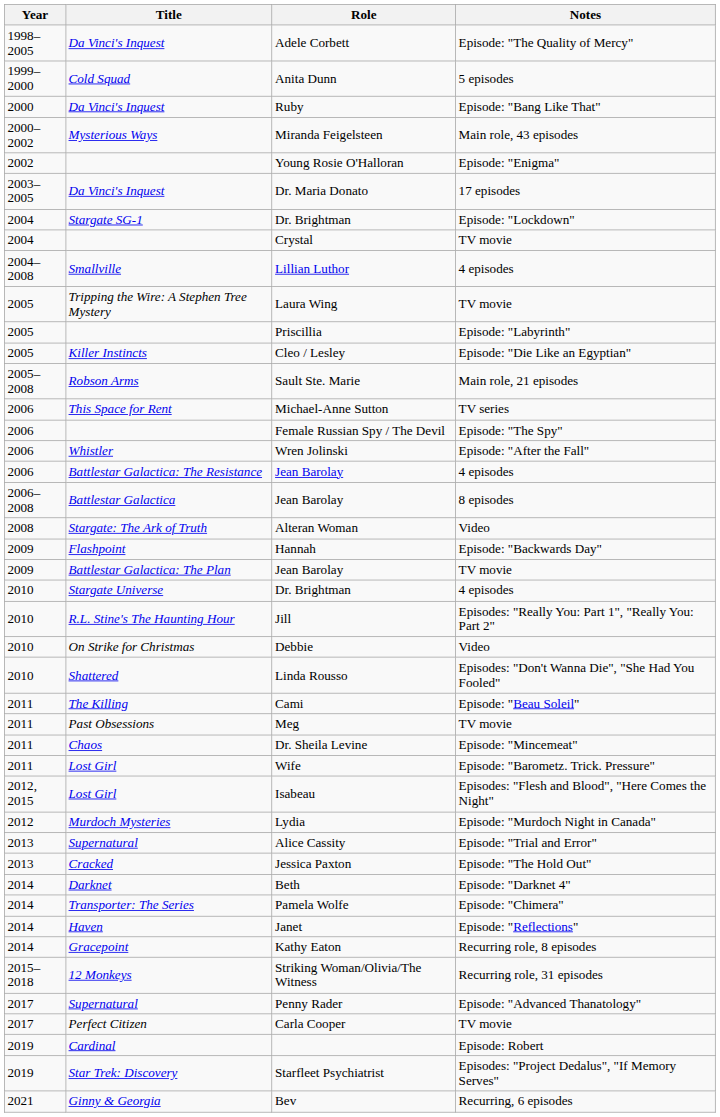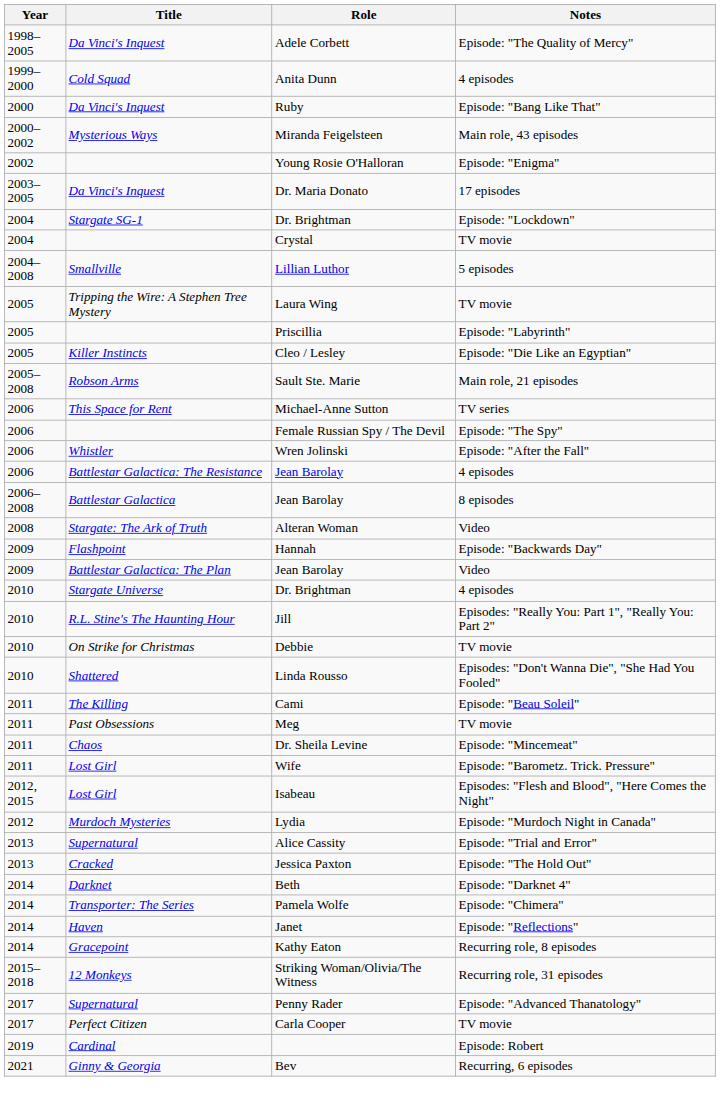 <table class="wikitable sortable">
 <tr>
 <th>Year</th>
 <th>Title</th>
 <th>Role</th>
 <th class="unsortable">Notes</th>
 </tr>
 <tr>
 <td>1998–2005</td>
 <td><em><a href='#'>Da Vinci's Inquest</a></em></td>
 <td>Adele Corbett</td>
 <td>Episode: "The Quality of Mercy"</td>
 </tr>
 <tr>
 <td>1999–2000</td>
 <td><em><a href='#'>Cold Squad</a></em></td>
 <td>Anita Dunn</td>
-<td>5 episodes</td>
+<td>4 episodes</td>
 </tr>
 <tr>
 <td>2000</td>
 <td><em><a href='#'>Da Vinci's Inquest</a></em></td>
 <td>Ruby</td>
 <td>Episode: "Bang Like That"</td>
 </tr>
 <tr>
 <td>2000–2002</td>
 <td><em><a href='#'>Mysterious Ways</a></em></td>
 <td>Miranda Feigelsteen</td>
 <td>Main role, 43 episodes</td>
 </tr>
 <tr>
 <td>2002</td>
 <td><em></em></td>
 <td>Young Rosie O'Halloran</td>
 <td>Episode: "Enigma"</td>
 </tr>
 <tr>
 <td>2003–2005</td>
 <td><em><a href='#'>Da Vinci's Inquest</a></em></td>
 <td>Dr. Maria Donato</td>
 <td>17 episodes</td>
 </tr>
 <tr>
 <td>2004</td>
 <td><em><a href='#'>Stargate SG-1</a></em></td>
 <td>Dr. Brightman</td>
 <td>Episode: "Lockdown"</td>
 </tr>
 <tr>
 <td>2004</td>
 <td><em></em></td>
 <td>Crystal</td>
 <td>TV movie</td>
 </tr>
 <tr>
 <td>2004–2008</td>
 <td><em><a href='#'>Smallville</a></em></td>
 <td><a href='#'>Lillian Luthor</a></td>
-<td>4 episodes</td>
+<td>5 episodes</td>
 </tr>
 <tr>
 <td>2005</td>
 <td><em>Tripping the Wire: A Stephen Tree Mystery</em></td>
 <td>Laura Wing</td>
 <td>TV movie</td>
 </tr>
 <tr>
 <td>2005</td>
 <td><em></em></td>
 <td>Priscillia</td>
 <td>Episode: "Labyrinth"</td>
 </tr>
 <tr>
 <td>2005</td>
 <td><em><a href='#'>Killer Instincts</a></em></td>
 <td>Cleo / Lesley</td>
 <td>Episode: "Die Like an Egyptian"</td>
 </tr>
 <tr>
 <td>2005–2008</td>
 <td><em><a href='#'>Robson Arms</a></em></td>
 <td>Sault Ste. Marie</td>
 <td>Main role, 21 episodes</td>
 </tr>
 <tr>
 <td>2006</td>
 <td><em><a href='#'>This Space for Rent</a></em></td>
 <td>Michael-Anne Sutton</td>
 <td>TV series</td>
 </tr>
 <tr>
 <td>2006</td>
 <td><em></em></td>
 <td>Female Russian Spy / The Devil</td>
 <td>Episode: "The Spy"</td>
 </tr>
 <tr>
 <td>2006</td>
 <td><em><a href='#'>Whistler</a></em></td>
 <td>Wren Jolinski</td>
 <td>Episode: "After the Fall"</td>
 </tr>
 <tr>
 <td>2006</td>
 <td><em><a href='#'>Battlestar Galactica: The Resistance</a></em></td>
 <td><a href='#'>Jean Barolay</a></td>
 <td>4 episodes</td>
 </tr>
 <tr>
 <td>2006–2008</td>
 <td><em><a href='#'>Battlestar Galactica</a></em></td>
 <td>Jean Barolay</td>
 <td>8 episodes</td>
 </tr>
 <tr>
 <td>2008</td>
 <td><em><a href='#'>Stargate: The Ark of Truth</a></em></td>
 <td>Alteran Woman</td>
 <td>Video</td>
 </tr>
 <tr>
 <td>2009</td>
 <td><em><a href='#'>Flashpoint</a></em></td>
 <td>Hannah</td>
 <td>Episode: "Backwards Day"</td>
 </tr>
 <tr>
 <td>2009</td>
 <td><em><a href='#'>Battlestar Galactica: The Plan</a></em></td>
 <td>Jean Barolay</td>
-<td>TV movie</td>
+<td>Video</td>
 </tr>
 <tr>
 <td>2010</td>
 <td><em><a href='#'>Stargate Universe</a></em></td>
 <td>Dr. Brightman</td>
 <td>4 episodes</td>
 </tr>
 <tr>
 <td>2010</td>
 <td><em><a href='#'>R.L. Stine's The Haunting Hour</a></em></td>
 <td>Jill</td>
 <td>Episodes: "Really You: Part 1", "Really You: Part 2"</td>
 </tr>
 <tr>
 <td>2010</td>
 <td><em>On Strike for Christmas</em></td>
 <td>Debbie</td>
-<td>Video</td>
+<td>TV movie</td>
 </tr>
 <tr>
 <td>2010</td>
 <td><em><a href='#'>Shattered</a></em></td>
 <td>Linda Rousso</td>
 <td>Episodes: "Don't Wanna Die", "She Had You Fooled"</td>
 </tr>
 <tr>
 <td>2011</td>
 <td data-sort-value="Killing, The"><em><a href='#'>The Killing</a></em></td>
 <td>Cami</td>
 <td>Episode: "<a href='#'>Beau Soleil</a>"</td>
 </tr>
 <tr>
 <td>2011</td>
 <td><em>Past Obsessions</em></td>
 <td>Meg</td>
 <td>TV movie</td>
 </tr>
 <tr>
 <td>2011</td>
 <td><em><a href='#'>Chaos</a></em></td>
 <td>Dr. Sheila Levine</td>
 <td>Episode: "Mincemeat"</td>
 </tr>
 <tr>
 <td>2011</td>
 <td><em><a href='#'>Lost Girl</a></em></td>
 <td>Wife</td>
 <td>Episode: "Barometz. Trick. Pressure"</td>
 </tr>
 <tr>
 <td>2012, 2015</td>
 <td><em><a href='#'>Lost Girl</a></em></td>
 <td>Isabeau</td>
 <td>Episodes: "Flesh and Blood", "Here Comes the Night"</td>
 </tr>
 <tr>
 <td>2012</td>
 <td><em><a href='#'>Murdoch Mysteries</a></em></td>
 <td>Lydia</td>
 <td>Episode: "Murdoch Night in Canada"</td>
 </tr>
 <tr>
 <td>2013</td>
 <td><em><a href='#'>Supernatural</a></em></td>
 <td>Alice Cassity</td>
 <td>Episode: "Trial and Error"</td>
 </tr>
 <tr>
 <td>2013</td>
 <td><em><a href='#'>Cracked</a></em></td>
 <td>Jessica Paxton</td>
 <td>Episode: "The Hold Out"</td>
 </tr>
 <tr>
 <td>2014</td>
 <td><em><a href='#'>Darknet</a></em></td>
 <td>Beth</td>
 <td>Episode: "Darknet 4"</td>
 </tr>
 <tr>
 <td>2014</td>
 <td><em><a href='#'>Transporter: The Series</a></em></td>
 <td>Pamela Wolfe</td>
 <td>Episode: "Chimera"</td>
 </tr>
 <tr>
 <td>2014</td>
 <td><em><a href='#'>Haven</a></em></td>
 <td>Janet</td>
 <td>Episode: "<a href='#'>Reflections</a>"</td>
 </tr>
 <tr>
 <td>2014</td>
 <td><em><a href='#'>Gracepoint</a></em></td>
 <td>Kathy Eaton</td>
 <td>Recurring role, 8 episodes</td>
 </tr>
 <tr>
 <td>2015–2018</td>
 <td><em><a href='#'>12 Monkeys</a></em></td>
 <td>Striking Woman/Olivia/The Witness</td>
 <td>Recurring role, 31 episodes</td>
 </tr>
 <tr>
 <td>2017</td>
 <td><em><a href='#'>Supernatural</a></em></td>
 <td>Penny Rader</td>
 <td>Episode: "Advanced Thanatology"</td>
 </tr>
 <tr>
 <td>2017</td>
 <td><em>Perfect Citizen</em></td>
 <td>Carla Cooper</td>
 <td>TV movie</td>
 </tr>
 <tr>
 <td>2019</td>
 <td><em><a href='#'>Cardinal</a></em></td>
 <td></td>
 <td>Episode: Robert</td>
 </tr>
 <tr>
-<td>2019</td>
-<td><em><a href='#'>Star Trek: Discovery</a></em></td>
-<td>Starfleet Psychiatrist</td>
-<td>Episodes: "Project Dedalus", "If Memory Serves"</td>
-</tr>
-<tr>
 <td>2021</td>
 <td><em><a href='#'>Ginny & Georgia</a></em></td>
 <td>Bev</td>
 <td>Recurring, 6 episodes</td>
 </tr>
 </table>
